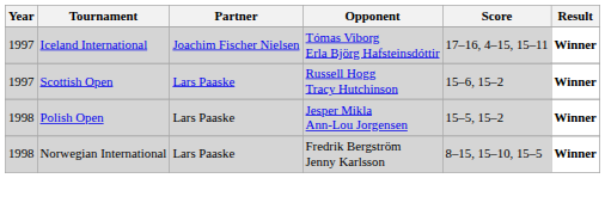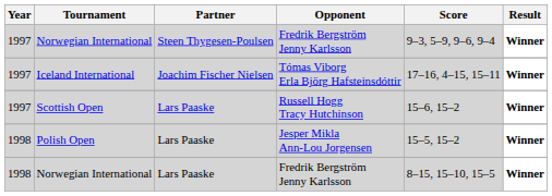 <table class="sortable wikitable" style="font-size: 90%;">
 <tr>
 <th>Year</th>
 <th>Tournament</th>
 <th>Partner</th>
 <th>Opponent</th>
 <th>Score</th>
 <th>Result</th>
+</tr>
+<tr style="background:#D5D5D5">
+<td align="center">1997</td>
+<td align="left"><a href='#'>Norwegian International</a></td>
+<td align="left"> <a href='#'>Steen Thygesen-Poulsen</a></td>
+<td align="left"> <a href='#'>Fredrik Bergström</a><br>  <a href='#'>Jenny Karlsson</a></td>
+<td align="left">9–3, 5–9, 9–6, 9–4</td>
+<td style="text-align:left; background:white"> <strong>Winner</strong></td>
 </tr>
 <tr>
 </tr>
 <tr style="background:#D5D5D5">
 <td align="center">1997</td>
 <td align="left"><a href='#'>Iceland International</a></td>
 <td align="left"> <a href='#'>Joachim Fischer Nielsen</a></td>
 <td align="left"> <a href='#'>Tómas Viborg</a> <br>  <a href='#'>Erla Björg Hafsteinsdóttir</a></td>
 <td align="left">17–16, 4–15, 15–11</td>
 <td style="text-align:left; background:white"> <strong>Winner</strong></td>
 </tr>
 <tr>
 </tr>
 <tr style="background:#D5D5D5">
 <td align="center">1997</td>
 <td align="left"><a href='#'>Scottish Open</a></td>
 <td align="left"> <a href='#'>Lars Paaske</a></td>
 <td align="left"> <a href='#'>Russell Hogg</a><br>  <a href='#'>Tracy Hutchinson</a></td>
 <td align="left">15–6, 15–2</td>
 <td style="text-align:left; background:white"> <strong>Winner</strong></td>
 </tr>
 <tr>
 </tr>
 <tr style="background:#D5D5D5">
 <td align="center">1998</td>
 <td align="left"><a href='#'>Polish Open</a></td>
 <td align="left"> Lars Paaske</td>
 <td align="left"> <a href='#'>Jesper Mikla</a><br>  <a href='#'>Ann-Lou Jorgensen</a></td>
 <td align="left">15–5, 15–2</td>
 <td style="text-align:left; background:white"> <strong>Winner</strong></td>
 </tr>
 <tr>
 </tr>
 <tr style="background:#D5D5D5">
 <td align="center">1998</td>
 <td align="left">Norwegian International</td>
 <td align="left"> Lars Paaske</td>
 <td align="left"> Fredrik Bergström<br>  Jenny Karlsson</td>
 <td align="left">8–15, 15–10, 15–5</td>
 <td style="text-align:left; background:white"> <strong>Winner</strong></td>
 </tr>
 </table>
